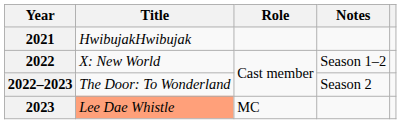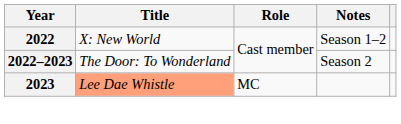 <table class="wikitable  plainrowheaders">
 <tr>
 <th scope="col">Year</th>
 <th scope="col">Title</th>
 <th scope="col">Role</th>
 <th scope="col">Notes</th>
 <th scope="col" class="unsortable"></th>
-</tr>
-<tr>
-<th scope="row">2021</th>
-<td><em>HwibujakHwibujak</em></td>
-<td></td>
-<td></td>
-<td></td>
 </tr>
 <tr>
 <th scope="row">2022</th>
 <td><em>X: New World</em></td>
 <td rowspan=2>Cast member</td>
 <td>Season 1–2</td>
 <td></td>
 </tr>
 <tr>
 <th scope="row">2022–2023</th>
 <td><em>The Door: To Wonderland</em></td>
 <td>Season 2</td>
 <td></td>
 </tr>
 <tr>
 <th scope="row">2023</th>
 <td style="background: lightsalmon;"><em>Lee Dae Whistle</em></td>
 <td>MC</td>
 <td></td>
 <td></td>
 </tr>
 </table>
